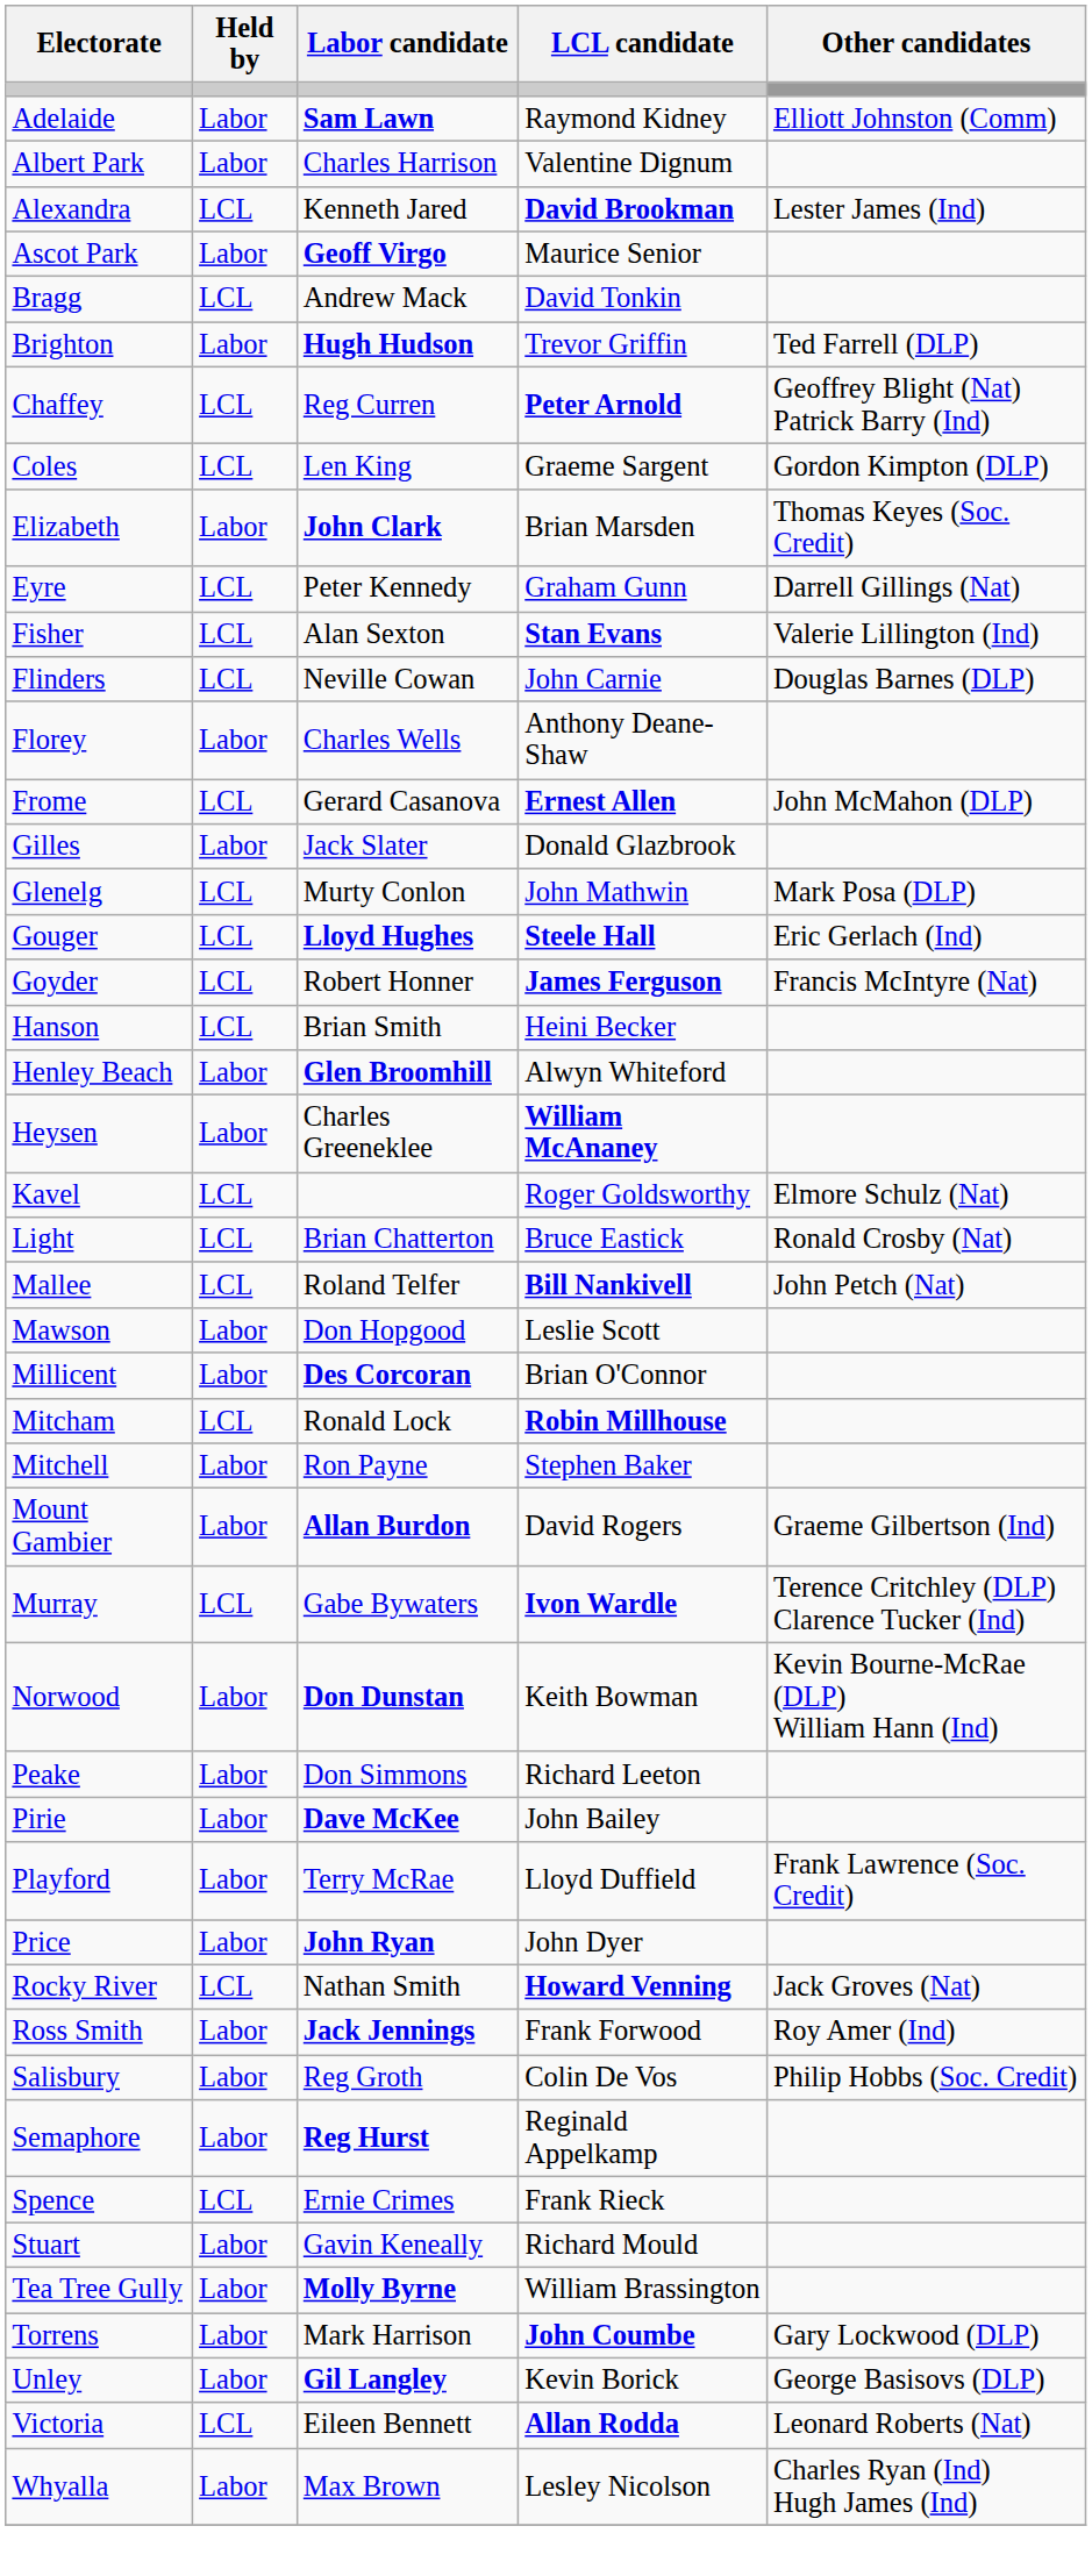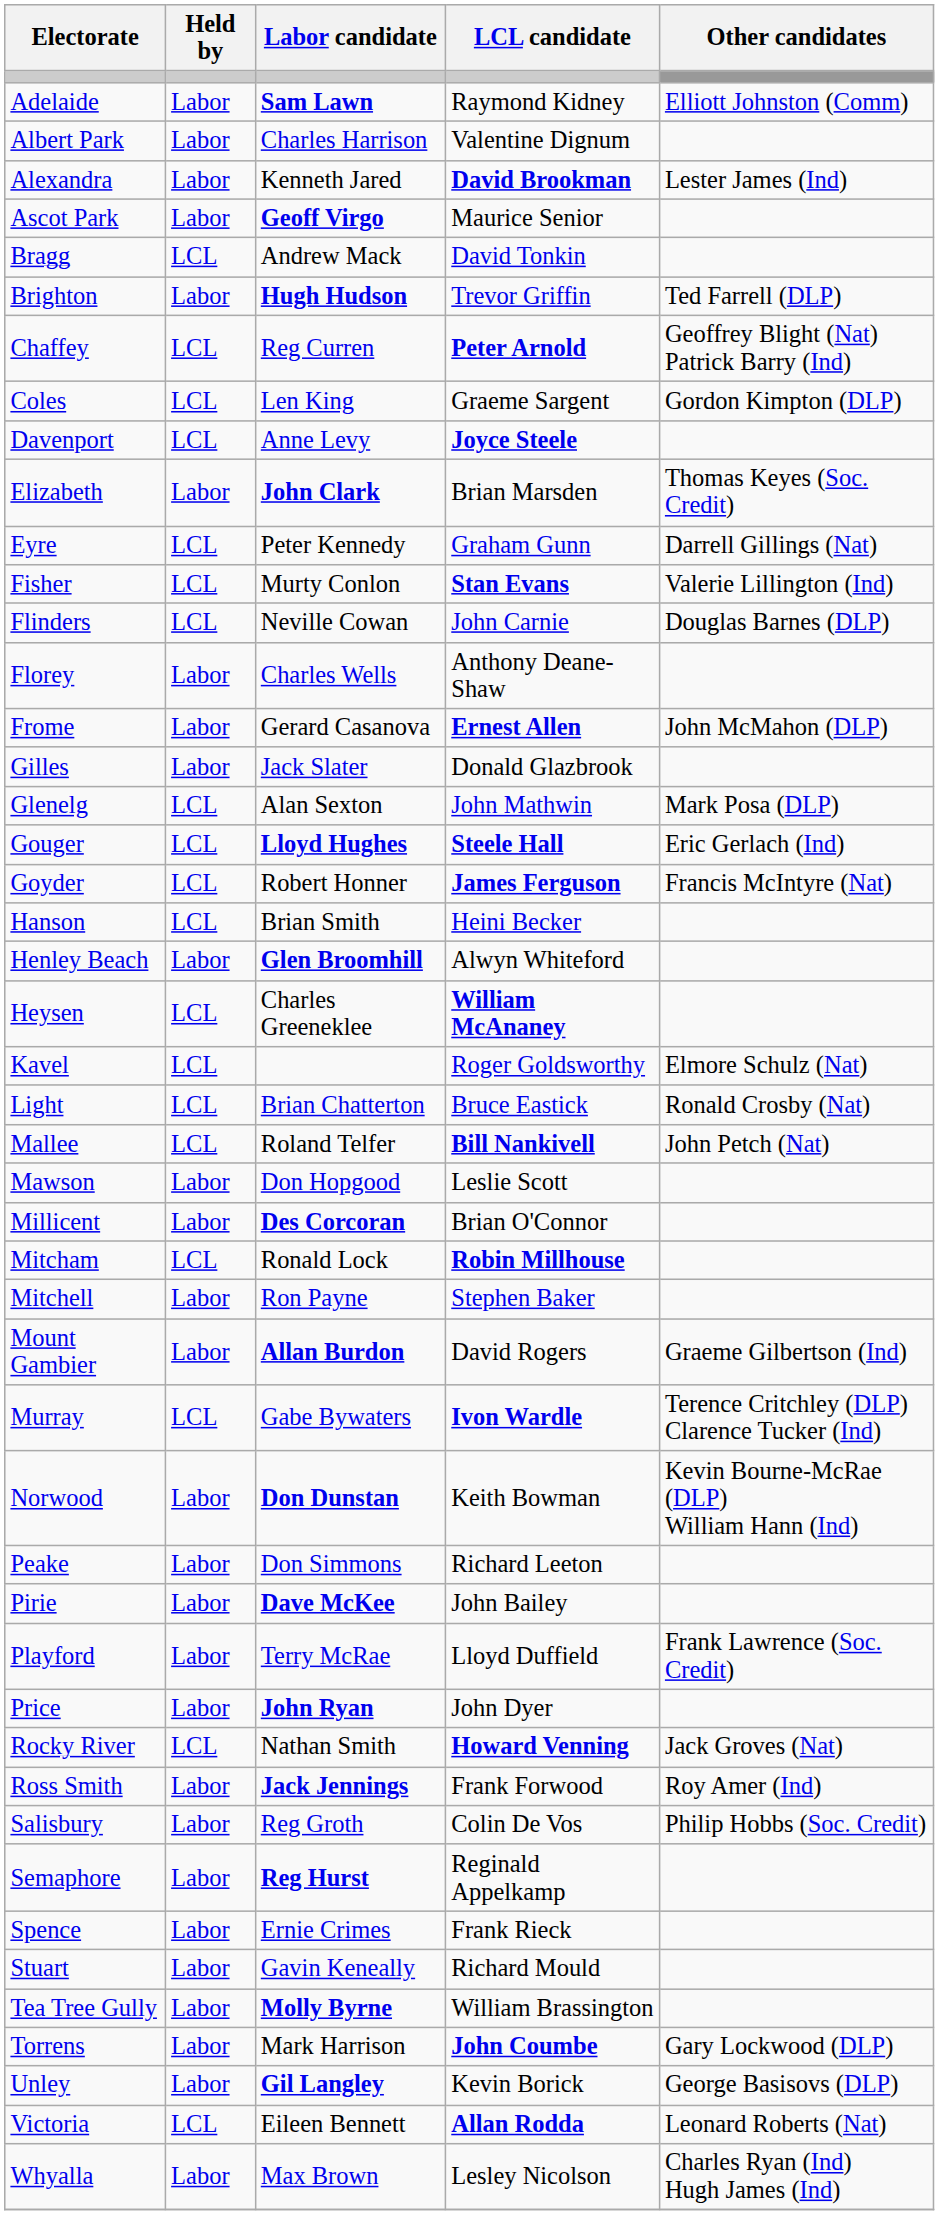 <table class="wikitable">
 <tr>
 <th>Electorate</th>
 <th>Held by</th>
 <th><a href='#'>Labor</a> candidate</th>
 <th><a href='#'>LCL</a> candidate</th>
 <th>Other candidates</th>
 </tr>
 <tr bgcolor="#cccccc">
 <td></td>
 <td></td>
 <td></td>
 <td></td>
 <td bgcolor="#999999"></td>
 </tr>
 <tr>
 <td><a href='#'>Adelaide</a></td>
 <td><a href='#'>Labor</a></td>
 <td><strong><a href='#'>Sam Lawn</a></strong></td>
 <td>Raymond Kidney</td>
 <td><a href='#'>Elliott Johnston</a> (<a href='#'>Comm</a>)</td>
 </tr>
 <tr>
 <td><a href='#'>Albert Park</a></td>
 <td><a href='#'>Labor</a></td>
 <td><a href='#'>Charles Harrison</a></td>
 <td>Valentine Dignum</td>
 <td></td>
 </tr>
 <tr>
 <td><a href='#'>Alexandra</a></td>
-<td><a href='#'>LCL</a></td>
+<td><a href='#'>Labor</a></td>
 <td>Kenneth Jared</td>
 <td><strong><a href='#'>David Brookman</a></strong></td>
 <td>Lester James (<a href='#'>Ind</a>)</td>
 </tr>
 <tr>
 <td><a href='#'>Ascot Park</a></td>
 <td><a href='#'>Labor</a></td>
 <td><strong><a href='#'>Geoff Virgo</a></strong></td>
 <td>Maurice Senior</td>
 <td></td>
 </tr>
 <tr>
 <td><a href='#'>Bragg</a></td>
 <td><a href='#'>LCL</a></td>
 <td>Andrew Mack</td>
 <td><a href='#'>David Tonkin</a></td>
 <td></td>
 </tr>
 <tr>
 <td><a href='#'>Brighton</a></td>
 <td><a href='#'>Labor</a></td>
 <td><strong><a href='#'>Hugh Hudson</a></strong></td>
 <td><a href='#'>Trevor Griffin</a></td>
 <td>Ted Farrell (<a href='#'>DLP</a>)</td>
 </tr>
 <tr>
 <td><a href='#'>Chaffey</a></td>
 <td><a href='#'>LCL</a></td>
 <td><a href='#'>Reg Curren</a></td>
 <td><strong><a href='#'>Peter Arnold</a></strong></td>
 <td>Geoffrey Blight (<a href='#'>Nat</a>) <br> Patrick Barry (<a href='#'>Ind</a>)</td>
 </tr>
 <tr>
 <td><a href='#'>Coles</a></td>
 <td><a href='#'>LCL</a></td>
 <td><a href='#'>Len King</a></td>
 <td>Graeme Sargent</td>
 <td>Gordon Kimpton (<a href='#'>DLP</a>)</td>
 </tr>
 <tr>
+<td><a href='#'>Davenport</a></td>
+<td><a href='#'>LCL</a></td>
+<td><a href='#'>Anne Levy</a></td>
+<td><strong><a href='#'>Joyce Steele</a></strong></td>
+<td></td>
+</tr>
+<tr>
 <td><a href='#'>Elizabeth</a></td>
 <td><a href='#'>Labor</a></td>
 <td><strong><a href='#'>John Clark</a></strong></td>
 <td>Brian Marsden</td>
 <td>Thomas Keyes (<a href='#'>Soc. Credit</a>)</td>
 </tr>
 <tr>
 <td><a href='#'>Eyre</a></td>
 <td><a href='#'>LCL</a></td>
 <td>Peter Kennedy</td>
 <td><a href='#'>Graham Gunn</a></td>
 <td>Darrell Gillings (<a href='#'>Nat</a>)</td>
 </tr>
 <tr>
 <td><a href='#'>Fisher</a></td>
 <td><a href='#'>LCL</a></td>
-<td>Alan Sexton</td>
+<td>Murty Conlon</td>
 <td><strong><a href='#'>Stan Evans</a></strong></td>
 <td>Valerie Lillington (<a href='#'>Ind</a>)</td>
 </tr>
 <tr>
 <td><a href='#'>Flinders</a></td>
 <td><a href='#'>LCL</a></td>
 <td>Neville Cowan</td>
 <td><a href='#'>John Carnie</a></td>
 <td>Douglas Barnes (<a href='#'>DLP</a>)</td>
 </tr>
 <tr>
 <td><a href='#'>Florey</a></td>
 <td><a href='#'>Labor</a></td>
 <td><a href='#'>Charles Wells</a></td>
 <td>Anthony Deane-Shaw</td>
 <td></td>
 </tr>
 <tr>
 <td><a href='#'>Frome</a></td>
-<td><a href='#'>LCL</a></td>
+<td><a href='#'>Labor</a></td>
 <td>Gerard Casanova</td>
 <td><strong><a href='#'>Ernest Allen</a></strong></td>
 <td>John McMahon (<a href='#'>DLP</a>)</td>
 </tr>
 <tr>
 <td><a href='#'>Gilles</a></td>
 <td><a href='#'>Labor</a></td>
 <td><a href='#'>Jack Slater</a></td>
 <td>Donald Glazbrook</td>
 <td></td>
 </tr>
 <tr>
 <td><a href='#'>Glenelg</a></td>
 <td><a href='#'>LCL</a></td>
-<td>Murty Conlon</td>
+<td>Alan Sexton</td>
 <td><a href='#'>John Mathwin</a></td>
 <td>Mark Posa (<a href='#'>DLP</a>)</td>
 </tr>
 <tr>
 <td><a href='#'>Gouger</a></td>
 <td><a href='#'>LCL</a></td>
 <td><strong><a href='#'>Lloyd Hughes</a></strong></td>
 <td><strong><a href='#'>Steele Hall</a></strong></td>
 <td>Eric Gerlach (<a href='#'>Ind</a>)</td>
 </tr>
 <tr>
 <td><a href='#'>Goyder</a></td>
 <td><a href='#'>LCL</a></td>
 <td>Robert Honner</td>
 <td><strong><a href='#'>James Ferguson</a></strong></td>
 <td>Francis McIntyre (<a href='#'>Nat</a>)</td>
 </tr>
 <tr>
 <td><a href='#'>Hanson</a></td>
 <td><a href='#'>LCL</a></td>
 <td>Brian Smith</td>
 <td><a href='#'>Heini Becker</a></td>
 <td></td>
 </tr>
 <tr>
 <td><a href='#'>Henley Beach</a></td>
 <td><a href='#'>Labor</a></td>
 <td><strong><a href='#'>Glen Broomhill</a></strong></td>
 <td>Alwyn Whiteford</td>
 <td></td>
 </tr>
 <tr>
 <td><a href='#'>Heysen</a></td>
-<td><a href='#'>Labor</a></td>
+<td><a href='#'>LCL</a></td>
 <td>Charles Greeneklee</td>
 <td><strong><a href='#'>William McAnaney</a></strong></td>
 <td></td>
 </tr>
 <tr>
 <td><a href='#'>Kavel</a></td>
 <td><a href='#'>LCL</a></td>
 <td></td>
 <td><a href='#'>Roger Goldsworthy</a></td>
 <td>Elmore Schulz (<a href='#'>Nat</a>)</td>
 </tr>
 <tr>
 <td><a href='#'>Light</a></td>
 <td><a href='#'>LCL</a></td>
 <td><a href='#'>Brian Chatterton</a></td>
 <td><a href='#'>Bruce Eastick</a></td>
 <td>Ronald Crosby (<a href='#'>Nat</a>)</td>
 </tr>
 <tr>
 <td><a href='#'>Mallee</a></td>
 <td><a href='#'>LCL</a></td>
 <td>Roland Telfer</td>
 <td><strong><a href='#'>Bill Nankivell</a></strong></td>
 <td>John Petch (<a href='#'>Nat</a>)</td>
 </tr>
 <tr>
 <td><a href='#'>Mawson</a></td>
 <td><a href='#'>Labor</a></td>
 <td><a href='#'>Don Hopgood</a></td>
 <td>Leslie Scott</td>
 <td></td>
 </tr>
 <tr>
 <td><a href='#'>Millicent</a></td>
 <td><a href='#'>Labor</a></td>
 <td><strong><a href='#'>Des Corcoran</a></strong></td>
 <td>Brian O'Connor</td>
 <td></td>
 </tr>
 <tr>
 <td><a href='#'>Mitcham</a></td>
 <td><a href='#'>LCL</a></td>
 <td>Ronald Lock</td>
 <td><strong><a href='#'>Robin Millhouse</a></strong></td>
 <td></td>
 </tr>
 <tr>
 <td><a href='#'>Mitchell</a></td>
 <td><a href='#'>Labor</a></td>
 <td><a href='#'>Ron Payne</a></td>
 <td><a href='#'>Stephen Baker</a></td>
 <td></td>
 </tr>
 <tr>
 <td><a href='#'>Mount Gambier</a></td>
 <td><a href='#'>Labor</a></td>
 <td><strong><a href='#'>Allan Burdon</a></strong></td>
 <td>David Rogers</td>
 <td>Graeme Gilbertson (<a href='#'>Ind</a>)</td>
 </tr>
 <tr>
 <td><a href='#'>Murray</a></td>
 <td><a href='#'>LCL</a></td>
 <td><a href='#'>Gabe Bywaters</a></td>
 <td><strong><a href='#'>Ivon Wardle</a></strong></td>
 <td>Terence Critchley (<a href='#'>DLP</a>) <br> Clarence Tucker (<a href='#'>Ind</a>)</td>
 </tr>
 <tr>
 <td><a href='#'>Norwood</a></td>
 <td><a href='#'>Labor</a></td>
 <td><strong><a href='#'>Don Dunstan</a></strong></td>
 <td>Keith Bowman</td>
 <td>Kevin Bourne-McRae (<a href='#'>DLP</a>) <br> William Hann (<a href='#'>Ind</a>)</td>
 </tr>
 <tr>
 <td><a href='#'>Peake</a></td>
 <td><a href='#'>Labor</a></td>
 <td><a href='#'>Don Simmons</a></td>
 <td>Richard Leeton</td>
 <td></td>
 </tr>
 <tr>
 <td><a href='#'>Pirie</a></td>
 <td><a href='#'>Labor</a></td>
 <td><strong><a href='#'>Dave McKee</a></strong></td>
 <td>John Bailey</td>
 <td></td>
 </tr>
 <tr>
 <td><a href='#'>Playford</a></td>
 <td><a href='#'>Labor</a></td>
 <td><a href='#'>Terry McRae</a></td>
 <td>Lloyd Duffield</td>
 <td>Frank Lawrence (<a href='#'>Soc. Credit</a>)</td>
 </tr>
 <tr>
 <td><a href='#'>Price</a></td>
 <td><a href='#'>Labor</a></td>
 <td><strong><a href='#'>John Ryan</a></strong></td>
 <td>John Dyer</td>
 <td></td>
 </tr>
 <tr>
 <td><a href='#'>Rocky River</a></td>
 <td><a href='#'>LCL</a></td>
 <td>Nathan Smith</td>
 <td><strong><a href='#'>Howard Venning</a></strong></td>
 <td>Jack Groves (<a href='#'>Nat</a>)</td>
 </tr>
 <tr>
 <td><a href='#'>Ross Smith</a></td>
 <td><a href='#'>Labor</a></td>
 <td><strong><a href='#'>Jack Jennings</a></strong></td>
 <td>Frank Forwood</td>
 <td>Roy Amer (<a href='#'>Ind</a>)</td>
 </tr>
 <tr>
 <td><a href='#'>Salisbury</a></td>
 <td><a href='#'>Labor</a></td>
 <td><a href='#'>Reg Groth</a></td>
 <td>Colin De Vos</td>
 <td>Philip Hobbs (<a href='#'>Soc. Credit</a>)</td>
 </tr>
 <tr>
 <td><a href='#'>Semaphore</a></td>
 <td><a href='#'>Labor</a></td>
 <td><strong><a href='#'>Reg Hurst</a></strong></td>
 <td>Reginald Appelkamp</td>
 <td></td>
 </tr>
 <tr>
 <td><a href='#'>Spence</a></td>
-<td><a href='#'>LCL</a></td>
+<td><a href='#'>Labor</a></td>
 <td><a href='#'>Ernie Crimes</a></td>
 <td>Frank Rieck</td>
 <td></td>
 </tr>
 <tr>
 <td><a href='#'>Stuart</a></td>
 <td><a href='#'>Labor</a></td>
 <td><a href='#'>Gavin Keneally</a></td>
 <td>Richard Mould</td>
 <td></td>
 </tr>
 <tr>
 <td><a href='#'>Tea Tree Gully</a></td>
 <td><a href='#'>Labor</a></td>
 <td><strong><a href='#'>Molly Byrne</a></strong></td>
 <td>William Brassington</td>
 <td></td>
 </tr>
 <tr>
 <td><a href='#'>Torrens</a></td>
 <td><a href='#'>Labor</a></td>
 <td>Mark Harrison</td>
 <td><strong><a href='#'>John Coumbe</a></strong></td>
 <td>Gary Lockwood (<a href='#'>DLP</a>)</td>
 </tr>
 <tr>
 <td><a href='#'>Unley</a></td>
 <td><a href='#'>Labor</a></td>
 <td><strong><a href='#'>Gil Langley</a></strong></td>
 <td>Kevin Borick</td>
 <td>George Basisovs (<a href='#'>DLP</a>)</td>
 </tr>
 <tr>
 <td><a href='#'>Victoria</a></td>
 <td><a href='#'>LCL</a></td>
 <td>Eileen Bennett</td>
 <td><strong><a href='#'>Allan Rodda</a></strong></td>
 <td>Leonard Roberts (<a href='#'>Nat</a>)</td>
 </tr>
 <tr>
 <td><a href='#'>Whyalla</a></td>
 <td><a href='#'>Labor</a></td>
 <td><a href='#'>Max Brown</a></td>
 <td>Lesley Nicolson</td>
 <td>Charles Ryan (<a href='#'>Ind</a>) <br> Hugh James (<a href='#'>Ind</a>)</td>
 </tr>
 <tr>
 </tr>
 </table>
